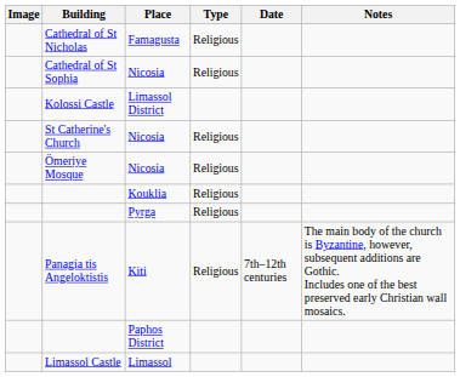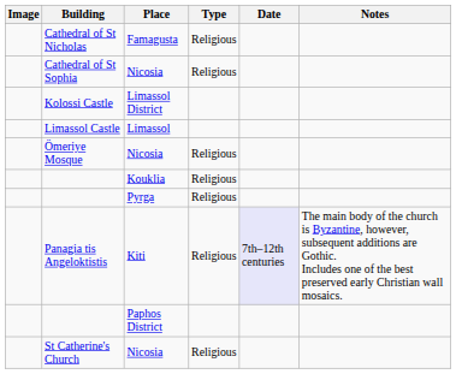 <table class="wikitable sortable mw-collapsible mw-collapsed">
 <tr>
 <th>Image</th>
 <th>Building</th>
 <th>Place</th>
 <th>Type</th>
 <th>Date</th>
 <th>Notes</th>
 </tr>
 <tr>
 <td></td>
 <td><a href='#'>Cathedral of St Nicholas</a></td>
 <td><a href='#'>Famagusta</a></td>
 <td>Religious</td>
 <td></td>
 <td></td>
 </tr>
 <tr>
 <td></td>
 <td><a href='#'>Cathedral of St Sophia</a></td>
 <td><a href='#'>Nicosia</a></td>
 <td>Religious</td>
 <td></td>
 <td></td>
 </tr>
 <tr>
 <td></td>
 <td><a href='#'>Kolossi Castle</a></td>
 <td><a href='#'>Limassol District</a></td>
 <td></td>
 <td></td>
 <td></td>
 </tr>
 <tr>
 <td></td>
-<td><a href='#'>St Catherine's Church</a></td>
-<td><a href='#'>Nicosia</a></td>
-<td>Religious</td>
+<td><a href='#'>Limassol Castle</a></td>
+<td><a href='#'>Limassol</a></td>
+<td></td>
 <td></td>
 <td></td>
 </tr>
 <tr>
 <td></td>
 <td><a href='#'>Ömeriye Mosque</a></td>
 <td><a href='#'>Nicosia</a></td>
 <td>Religious</td>
 <td></td>
 <td></td>
 </tr>
 <tr>
 <td></td>
 <td><strong></strong></td>
 <td><a href='#'>Kouklia</a></td>
 <td>Religious</td>
 <td></td>
 <td></td>
 </tr>
 <tr>
 <td></td>
 <td></td>
 <td><a href='#'>Pyrga</a></td>
 <td>Religious</td>
 <td></td>
 <td></td>
 </tr>
 <tr>
 <td></td>
 <td><a href='#'>Panagia tis Angeloktistis</a></td>
 <td><a href='#'>Kiti</a></td>
 <td>Religious</td>
-<td>7th–12th centuries</td>
+<td style="background: lavender;">7th–12th centuries</td>
 <td>The main body of the church is <a href='#'>Byzantine</a>, however, subsequent additions are Gothic.<br>Includes one of the best preserved early Christian wall mosaics.</td>
 </tr>
 <tr>
 <td></td>
 <td></td>
 <td><a href='#'>Paphos District</a></td>
 <td></td>
 <td></td>
 <td></td>
 </tr>
 <tr>
 <td></td>
-<td><a href='#'>Limassol Castle</a></td>
-<td><a href='#'>Limassol</a></td>
-<td></td>
+<td><a href='#'>St Catherine's Church</a></td>
+<td><a href='#'>Nicosia</a></td>
+<td>Religious</td>
 <td></td>
 <td></td>
 </tr>
 </table>
